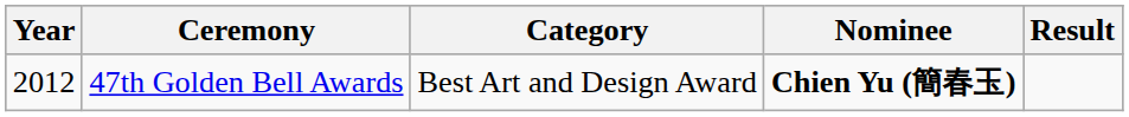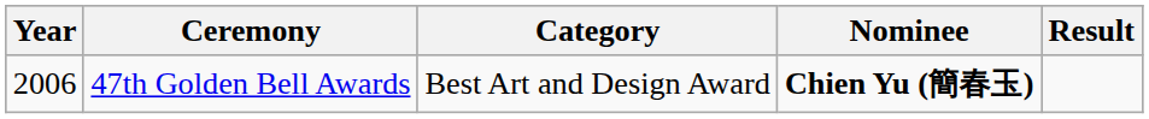 <table class="wikitable">
 <tr>
 <th>Year</th>
 <th>Ceremony</th>
 <th>Category</th>
 <th>Nominee</th>
 <th>Result</th>
 </tr>
 <tr>
-<td>2012</td>
+<td>2006</td>
 <td><a href='#'>47th Golden Bell Awards</a></td>
 <td>Best Art and Design Award</td>
 <td><strong>Chien Yu (簡春玉)</strong></td>
 <td></td>
 </tr>
 </table>
